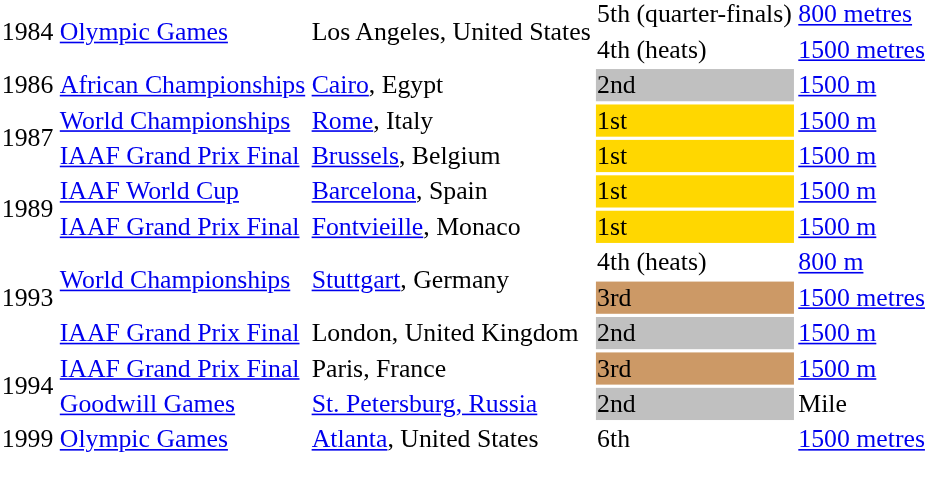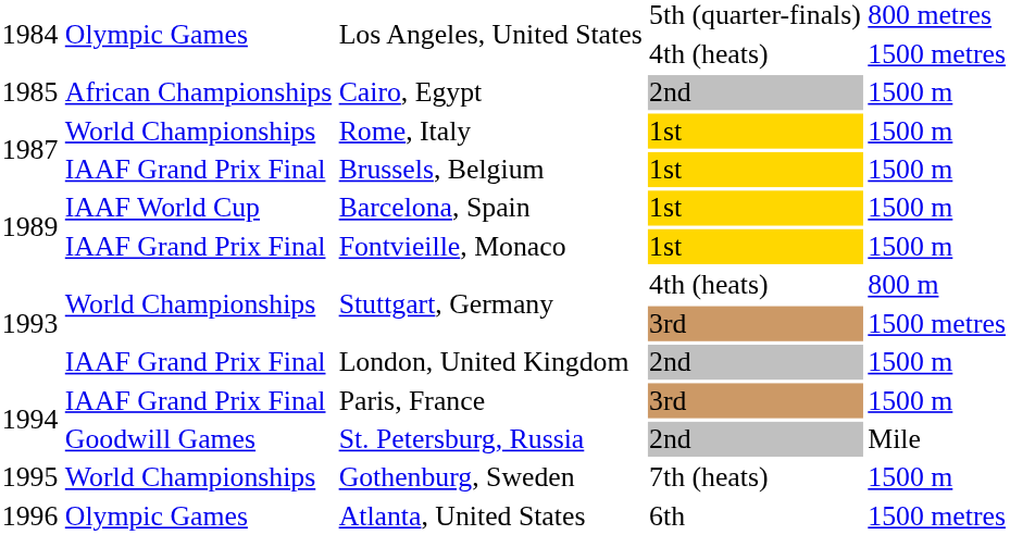 <table>
 <tr>
 <td rowspan=2>1984</td>
 <td rowspan=2><a href='#'>Olympic Games</a></td>
 <td rowspan=2>Los Angeles, United States</td>
 <td>5th (quarter-finals)</td>
 <td><a href='#'>800 metres</a></td>
 </tr>
 <tr>
 <td>4th (heats)</td>
 <td><a href='#'>1500 metres</a></td>
 </tr>
 <tr>
-<td>1986</td>
+<td>1985</td>
 <td><a href='#'>African Championships</a></td>
 <td><a href='#'>Cairo</a>, Egypt</td>
 <td bgcolor=silver>2nd</td>
 <td><a href='#'>1500 m</a></td>
 </tr>
 <tr>
 <td rowspan=2>1987</td>
 <td><a href='#'>World Championships</a></td>
 <td><a href='#'>Rome</a>, Italy</td>
 <td bgcolor="gold">1st</td>
 <td><a href='#'>1500 m</a></td>
 </tr>
 <tr>
 <td><a href='#'>IAAF Grand Prix Final</a></td>
 <td><a href='#'>Brussels</a>, Belgium</td>
 <td bgcolor=gold>1st</td>
 <td><a href='#'>1500 m</a></td>
 </tr>
 <tr>
 <td rowspan=2>1989</td>
 <td><a href='#'>IAAF World Cup</a></td>
 <td><a href='#'>Barcelona</a>, Spain</td>
 <td bgcolor=gold>1st</td>
 <td><a href='#'>1500 m</a></td>
 </tr>
 <tr>
 <td><a href='#'>IAAF Grand Prix Final</a></td>
 <td><a href='#'>Fontvieille</a>, Monaco</td>
 <td bgcolor=gold>1st</td>
 <td><a href='#'>1500 m</a></td>
 </tr>
 <tr>
 <td rowspan=3>1993</td>
 <td rowspan=2><a href='#'>World Championships</a></td>
 <td rowspan=2><a href='#'>Stuttgart</a>, Germany</td>
 <td>4th (heats)</td>
 <td><a href='#'>800 m</a></td>
 </tr>
 <tr>
 <td bgcolor="CC9966">3rd</td>
 <td><a href='#'>1500 metres</a></td>
 </tr>
 <tr>
 <td><a href='#'>IAAF Grand Prix Final</a></td>
 <td>London, United Kingdom</td>
 <td bgcolor=silver>2nd</td>
 <td><a href='#'>1500 m</a></td>
 </tr>
 <tr>
 <td rowspan=2>1994</td>
 <td><a href='#'>IAAF Grand Prix Final</a></td>
 <td>Paris, France</td>
 <td bgcolor=cc9966>3rd</td>
 <td><a href='#'>1500 m</a></td>
 </tr>
 <tr>
 <td><a href='#'>Goodwill Games</a></td>
 <td><a href='#'>St. Petersburg, Russia</a></td>
 <td bgcolor=silver>2nd</td>
 <td>Mile</td>
 </tr>
 <tr>
-<td>1999</td>
+<td>1995</td>
+<td><a href='#'>World Championships</a></td>
+<td><a href='#'>Gothenburg</a>, Sweden</td>
+<td>7th (heats)</td>
+<td><a href='#'>1500 m</a></td>
+</tr>
+<tr>
+<td>1996</td>
 <td><a href='#'>Olympic Games</a></td>
 <td><a href='#'>Atlanta</a>, United States</td>
 <td>6th</td>
 <td><a href='#'>1500 metres</a></td>
 </tr>
 </table>
